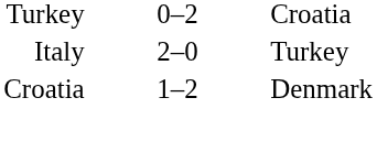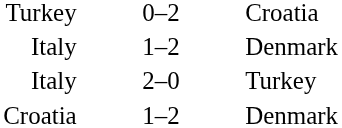 <table style="text-align:center">
 <tr>
 <th width=200></th>
 <th width=100></th>
 <th width=200></th>
 </tr>
 <tr>
 <td align=right>Turkey</td>
 <td>0–2</td>
 <td align=left>Croatia</td>
 </tr>
 <tr>
 <td align=right>Italy</td>
+<td>1–2</td>
+<td align=left>Denmark</td>
+</tr>
+<tr>
+<td align=right>Italy</td>
 <td>2–0</td>
 <td align=left>Turkey</td>
 </tr>
 <tr>
 <td align=right>Croatia</td>
 <td>1–2</td>
 <td align=left>Denmark</td>
 </tr>
 </table>
